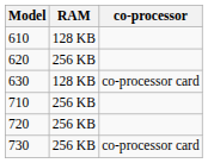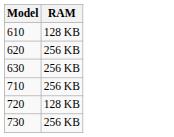 <table class=wikitable>
 <tr>
 <th>Model</th>
 <th>RAM</th>
-<th>co-processor</th>
 </tr>
 <tr>
 <td>610</td>
 <td>128 KB</td>
-<td></td>
 </tr>
 <tr>
 <td>620</td>
 <td>256 KB</td>
-<td></td>
 </tr>
 <tr>
 <td>630</td>
-<td>128 KB</td>
-<td>co-processor card</td>
+<td>256 KB</td>
 </tr>
 <tr>
 <td>710</td>
 <td>256 KB</td>
-<td></td>
 </tr>
 <tr>
 <td>720</td>
-<td>256 KB</td>
-<td></td>
+<td>128 KB</td>
 </tr>
 <tr>
 <td>730</td>
 <td>256 KB</td>
-<td>co-processor card</td>
 </tr>
 </table>
